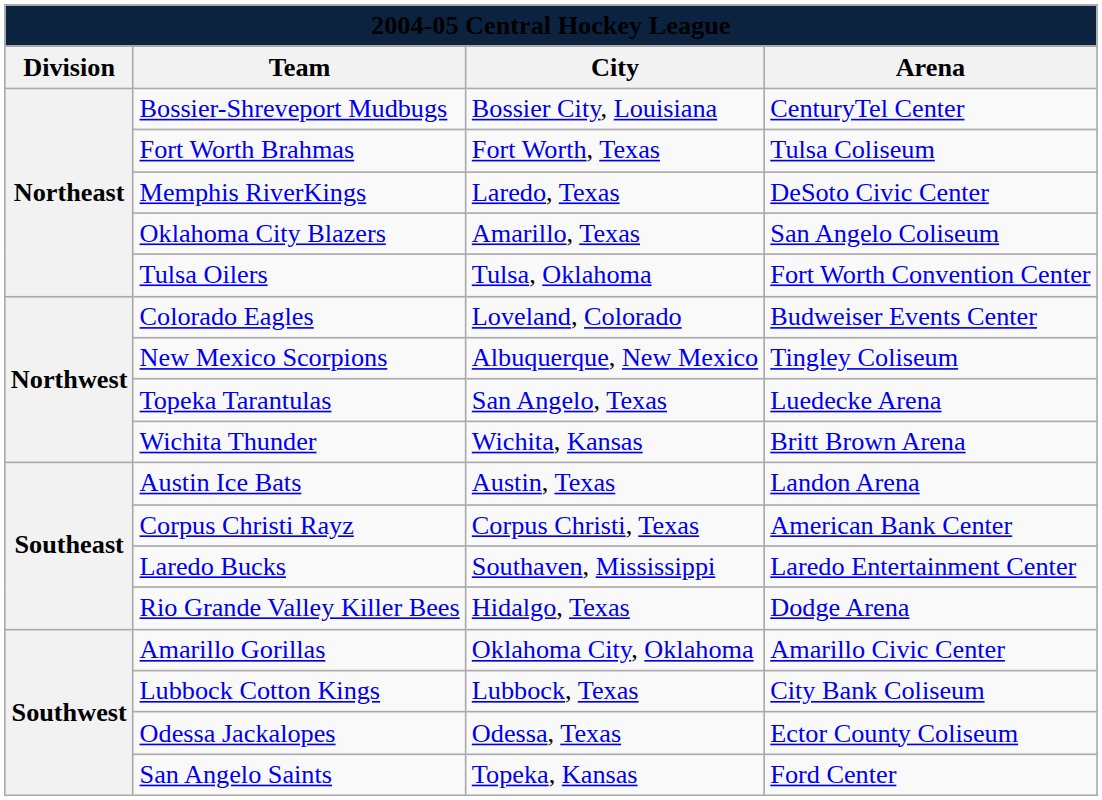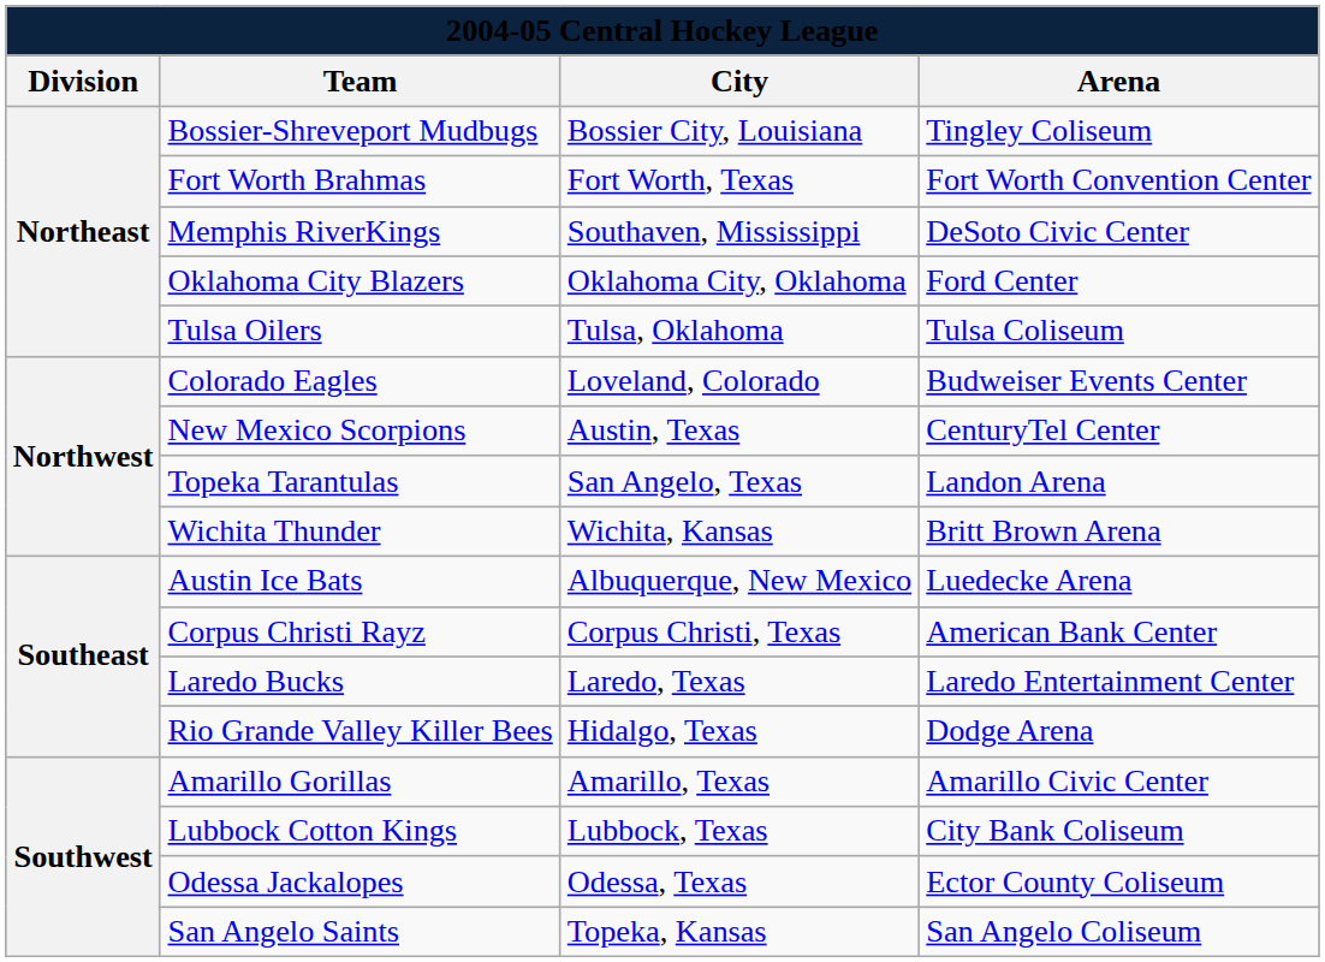 <table class="wikitable" style="width:auto">
 <tr>
 <td bgcolor="#0C2340" align="center" colspan="5"><strong><span>2004-05 Central Hockey League</span></strong></td>
 </tr>
 <tr>
 <th>Division</th>
 <th>Team</th>
 <th>City</th>
 <th>Arena</th>
 </tr>
 <tr>
 <th rowspan="5">Northeast</th>
 <td><a href='#'>Bossier-Shreveport Mudbugs</a></td>
 <td><a href='#'>Bossier City</a>, <a href='#'>Louisiana</a></td>
-<td><a href='#'>CenturyTel Center</a></td>
+<td><a href='#'>Tingley Coliseum</a></td>
 </tr>
 <tr>
 <td><a href='#'>Fort Worth Brahmas</a></td>
 <td><a href='#'>Fort Worth</a>, <a href='#'>Texas</a></td>
-<td><a href='#'>Tulsa Coliseum</a></td>
+<td><a href='#'>Fort Worth Convention Center</a></td>
 </tr>
 <tr>
 <td><a href='#'>Memphis RiverKings</a></td>
-<td><a href='#'>Laredo</a>, <a href='#'>Texas</a></td>
+<td><a href='#'>Southaven</a>, <a href='#'>Mississippi</a></td>
 <td><a href='#'>DeSoto Civic Center</a></td>
 </tr>
 <tr>
 <td><a href='#'>Oklahoma City Blazers</a></td>
-<td><a href='#'>Amarillo</a>, <a href='#'>Texas</a></td>
-<td><a href='#'>San Angelo Coliseum</a></td>
+<td><a href='#'>Oklahoma City</a>, <a href='#'>Oklahoma</a></td>
+<td><a href='#'>Ford Center</a></td>
 </tr>
 <tr>
 <td><a href='#'>Tulsa Oilers</a></td>
 <td><a href='#'>Tulsa</a>, <a href='#'>Oklahoma</a></td>
-<td><a href='#'>Fort Worth Convention Center</a></td>
+<td><a href='#'>Tulsa Coliseum</a></td>
 </tr>
 <tr>
 <th rowspan="4">Northwest</th>
 <td><a href='#'>Colorado Eagles</a></td>
 <td><a href='#'>Loveland</a>, <a href='#'>Colorado</a></td>
 <td><a href='#'>Budweiser Events Center</a></td>
 </tr>
 <tr>
 <td><a href='#'>New Mexico Scorpions</a></td>
-<td><a href='#'>Albuquerque</a>, <a href='#'>New Mexico</a></td>
-<td><a href='#'>Tingley Coliseum</a></td>
+<td><a href='#'>Austin</a>, <a href='#'>Texas</a></td>
+<td><a href='#'>CenturyTel Center</a></td>
 </tr>
 <tr>
 <td><a href='#'>Topeka Tarantulas</a></td>
 <td><a href='#'>San Angelo</a>, <a href='#'>Texas</a></td>
-<td><a href='#'>Luedecke Arena</a></td>
+<td><a href='#'>Landon Arena</a></td>
 </tr>
 <tr>
 <td><a href='#'>Wichita Thunder</a></td>
 <td><a href='#'>Wichita</a>, <a href='#'>Kansas</a></td>
 <td><a href='#'>Britt Brown Arena</a></td>
 </tr>
 <tr>
 <th rowspan="4">Southeast</th>
 <td><a href='#'>Austin Ice Bats</a></td>
-<td><a href='#'>Austin</a>, <a href='#'>Texas</a></td>
-<td><a href='#'>Landon Arena</a></td>
+<td><a href='#'>Albuquerque</a>, <a href='#'>New Mexico</a></td>
+<td><a href='#'>Luedecke Arena</a></td>
 </tr>
 <tr>
 <td><a href='#'>Corpus Christi Rayz</a></td>
 <td><a href='#'>Corpus Christi</a>, <a href='#'>Texas</a></td>
 <td><a href='#'>American Bank Center</a></td>
 </tr>
 <tr>
 <td><a href='#'>Laredo Bucks</a></td>
-<td><a href='#'>Southaven</a>, <a href='#'>Mississippi</a></td>
+<td><a href='#'>Laredo</a>, <a href='#'>Texas</a></td>
 <td><a href='#'>Laredo Entertainment Center</a></td>
 </tr>
 <tr>
 <td><a href='#'>Rio Grande Valley Killer Bees</a></td>
 <td><a href='#'>Hidalgo</a>, <a href='#'>Texas</a></td>
 <td><a href='#'>Dodge Arena</a></td>
 </tr>
 <tr>
 <th rowspan="4">Southwest</th>
 <td><a href='#'>Amarillo Gorillas</a></td>
-<td><a href='#'>Oklahoma City</a>, <a href='#'>Oklahoma</a></td>
+<td><a href='#'>Amarillo</a>, <a href='#'>Texas</a></td>
 <td><a href='#'>Amarillo Civic Center</a></td>
 </tr>
 <tr>
 <td><a href='#'>Lubbock Cotton Kings</a></td>
 <td><a href='#'>Lubbock</a>, <a href='#'>Texas</a></td>
 <td><a href='#'>City Bank Coliseum</a></td>
 </tr>
 <tr>
 <td><a href='#'>Odessa Jackalopes</a></td>
 <td><a href='#'>Odessa</a>, <a href='#'>Texas</a></td>
 <td><a href='#'>Ector County Coliseum</a></td>
 </tr>
 <tr>
 <td><a href='#'>San Angelo Saints</a></td>
 <td><a href='#'>Topeka</a>, <a href='#'>Kansas</a></td>
-<td><a href='#'>Ford Center</a></td>
+<td><a href='#'>San Angelo Coliseum</a></td>
 </tr>
 </table>
